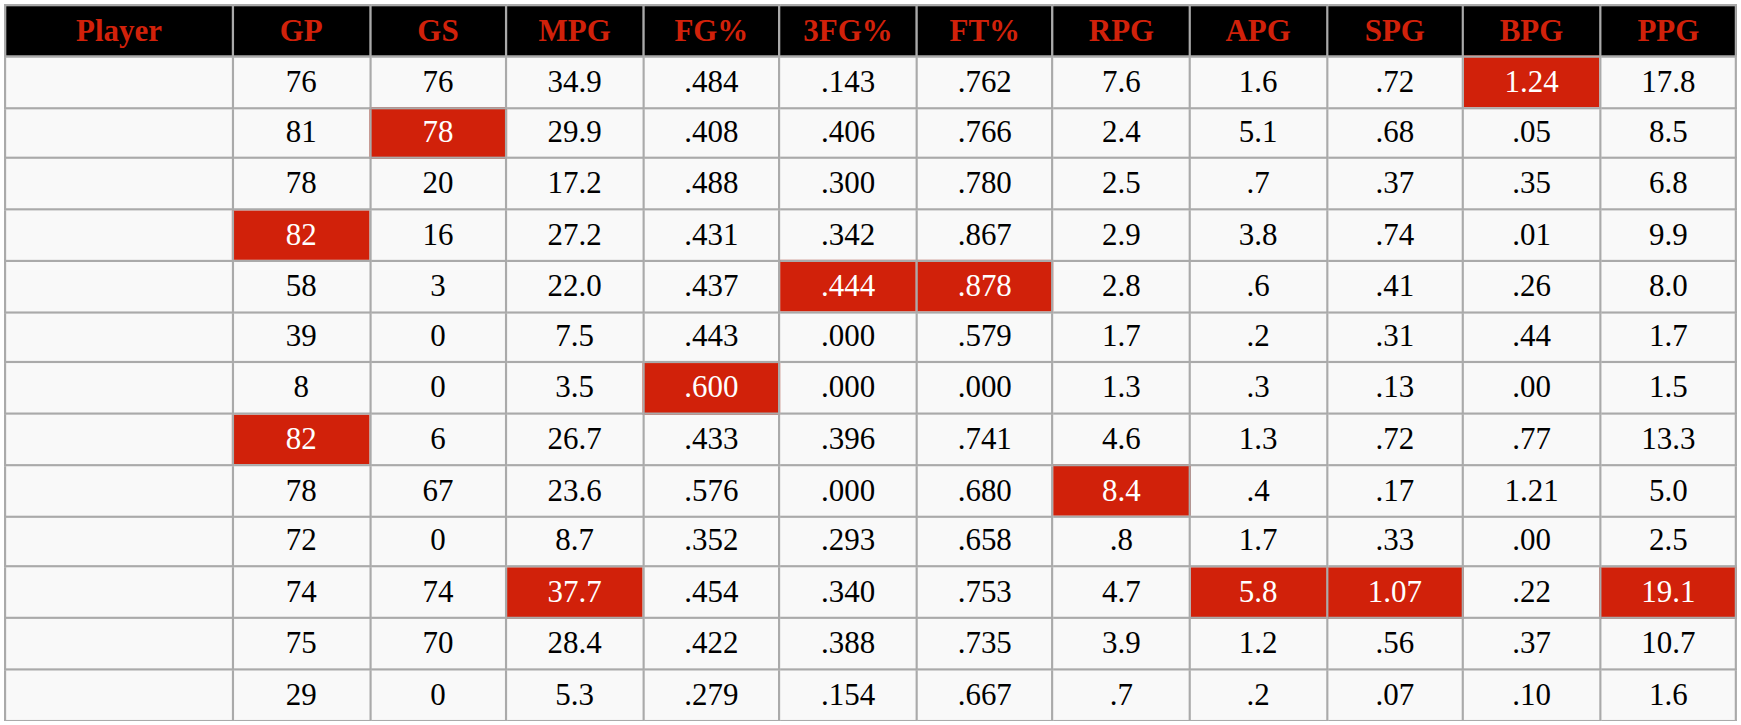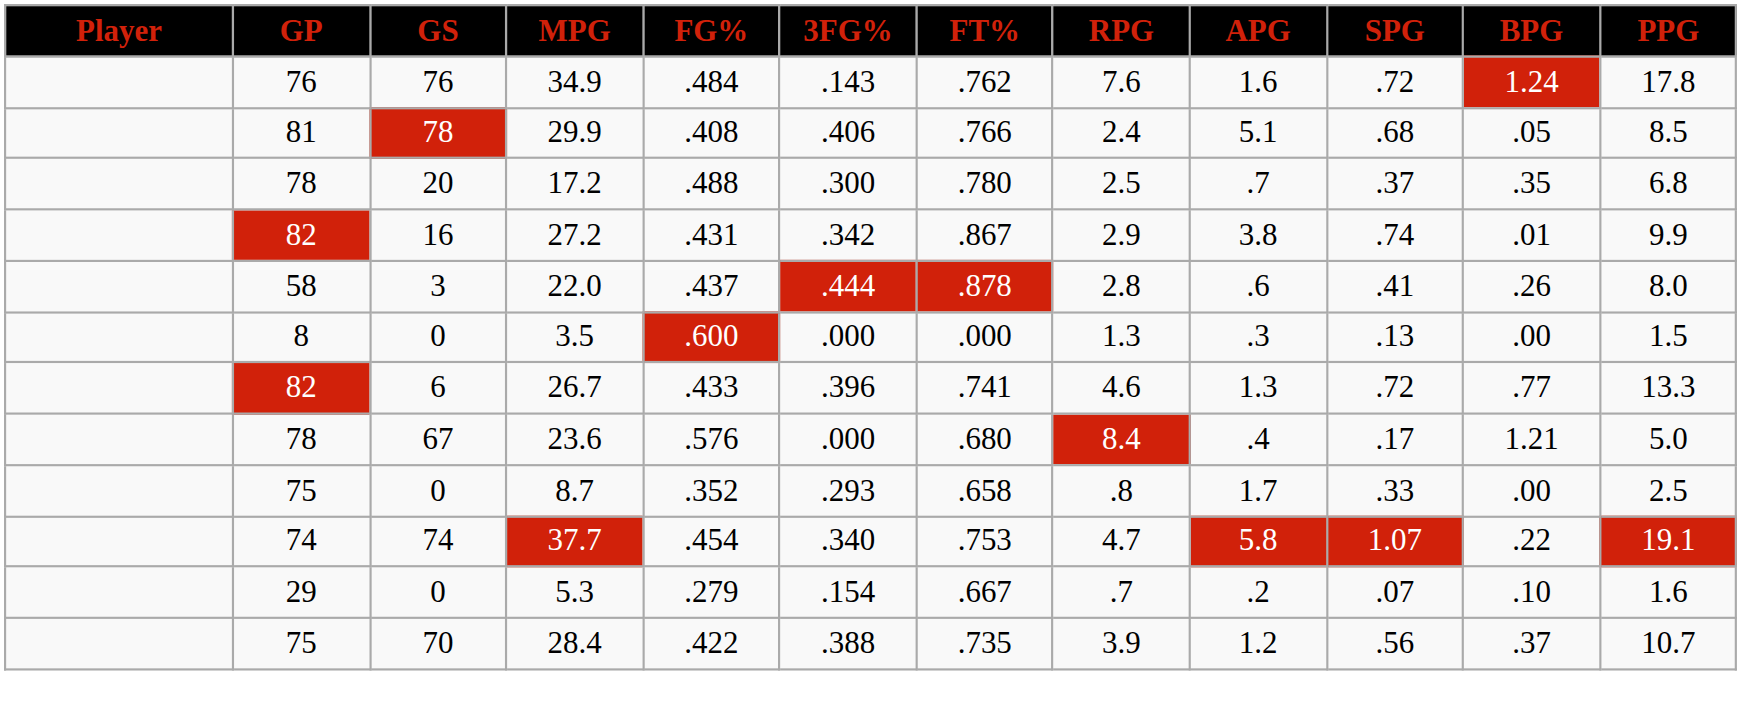 <table class="wikitable sortable" style="font-size:90%; text-align:center;">
 <tr>
 <th style="background:#000000;color:#d1210a;" width="10%">Player</th>
 <th style="background:#000000;color:#d1210a;" width="6%">GP</th>
 <th style="background:#000000;color:#d1210a;" width="6%">GS</th>
 <th style="background:#000000;color:#d1210a;" width="6%">MPG</th>
 <th style="background:#000000;color:#d1210a;" width="6%">FG%</th>
 <th style="background:#000000;color:#d1210a;" width="6%">3FG%</th>
 <th style="background:#000000;color:#d1210a;" width="6%">FT%</th>
 <th style="background:#000000;color:#d1210a;" width="6%">RPG</th>
 <th style="background:#000000;color:#d1210a;" width="6%">APG</th>
 <th style="background:#000000;color:#d1210a;" width="6%">SPG</th>
 <th style="background:#000000;color:#d1210a;" width="6%">BPG</th>
 <th style="background:#000000;color:#d1210a;" width="6%">PPG</th>
 </tr>
 <tr>
 <td></td>
 <td>76</td>
 <td>76</td>
 <td>34.9</td>
 <td>.484</td>
 <td>.143</td>
 <td>.762</td>
 <td>7.6</td>
 <td>1.6</td>
 <td>.72</td>
 <td style="background:#d1210a;color:white;">1.24</td>
 <td>17.8</td>
 </tr>
 <tr>
 <td></td>
 <td>81</td>
 <td style="background:#d1210a;color:white;">78</td>
 <td>29.9</td>
 <td>.408</td>
 <td>.406</td>
 <td>.766</td>
 <td>2.4</td>
 <td>5.1</td>
 <td>.68</td>
 <td>.05</td>
 <td>8.5</td>
 </tr>
 <tr>
 <td></td>
 <td>78</td>
 <td>20</td>
 <td>17.2</td>
 <td>.488</td>
 <td>.300</td>
 <td>.780</td>
 <td>2.5</td>
 <td>.7</td>
 <td>.37</td>
 <td>.35</td>
 <td>6.8</td>
 </tr>
 <tr>
 <td></td>
 <td style="background:#d1210a;color:white;">82</td>
 <td>16</td>
 <td>27.2</td>
 <td>.431</td>
 <td>.342</td>
 <td>.867</td>
 <td>2.9</td>
 <td>3.8</td>
 <td>.74</td>
 <td>.01</td>
 <td>9.9</td>
 </tr>
 <tr>
 <td></td>
 <td>58</td>
 <td>3</td>
 <td>22.0</td>
 <td>.437</td>
 <td style="background:#d1210a;color:white;">.444</td>
 <td style="background:#d1210a;color:white;">.878</td>
 <td>2.8</td>
 <td>.6</td>
 <td>.41</td>
 <td>.26</td>
 <td>8.0</td>
 </tr>
 <tr>
 <td></td>
-<td>39</td>
-<td>0</td>
-<td>7.5</td>
-<td>.443</td>
-<td>.000</td>
-<td>.579</td>
-<td>1.7</td>
-<td>.2</td>
-<td>.31</td>
-<td>.44</td>
-<td>1.7</td>
-</tr>
-<tr>
-<td></td>
 <td>8</td>
 <td>0</td>
 <td>3.5</td>
 <td style="background:#d1210a;color:white;">.600</td>
 <td>.000</td>
 <td>.000</td>
 <td>1.3</td>
 <td>.3</td>
 <td>.13</td>
 <td>.00</td>
 <td>1.5</td>
 </tr>
 <tr>
 <td></td>
 <td style="background:#d1210a;color:white;">82</td>
 <td>6</td>
 <td>26.7</td>
 <td>.433</td>
 <td>.396</td>
 <td>.741</td>
 <td>4.6</td>
 <td>1.3</td>
 <td>.72</td>
 <td>.77</td>
 <td>13.3</td>
 </tr>
 <tr>
 <td></td>
 <td>78</td>
 <td>67</td>
 <td>23.6</td>
 <td>.576</td>
 <td>.000</td>
 <td>.680</td>
 <td style="background:#d1210a;color:white;">8.4</td>
 <td>.4</td>
 <td>.17</td>
 <td>1.21</td>
 <td>5.0</td>
 </tr>
 <tr>
 <td></td>
-<td>72</td>
+<td>75</td>
 <td>0</td>
 <td>8.7</td>
 <td>.352</td>
 <td>.293</td>
 <td>.658</td>
 <td>.8</td>
 <td>1.7</td>
 <td>.33</td>
 <td>.00</td>
 <td>2.5</td>
 </tr>
 <tr>
 <td></td>
 <td>74</td>
 <td>74</td>
 <td style="background:#d1210a;color:white;">37.7</td>
 <td>.454</td>
 <td>.340</td>
 <td>.753</td>
 <td>4.7</td>
 <td style="background:#d1210a;color:white;">5.8</td>
 <td style="background:#d1210a;color:white;">1.07</td>
 <td>.22</td>
 <td style="background:#d1210a;color:white;">19.1</td>
 </tr>
 <tr>
 <td></td>
+<td>29</td>
+<td>0</td>
+<td>5.3</td>
+<td>.279</td>
+<td>.154</td>
+<td>.667</td>
+<td>.7</td>
+<td>.2</td>
+<td>.07</td>
+<td>.10</td>
+<td>1.6</td>
+</tr>
+<tr>
+<td></td>
 <td>75</td>
 <td>70</td>
 <td>28.4</td>
 <td>.422</td>
 <td>.388</td>
 <td>.735</td>
 <td>3.9</td>
 <td>1.2</td>
 <td>.56</td>
 <td>.37</td>
 <td>10.7</td>
 </tr>
-<tr>
-<td></td>
-<td>29</td>
-<td>0</td>
-<td>5.3</td>
-<td>.279</td>
-<td>.154</td>
-<td>.667</td>
-<td>.7</td>
-<td>.2</td>
-<td>.07</td>
-<td>.10</td>
-<td>1.6</td>
-</tr>
 </table>
